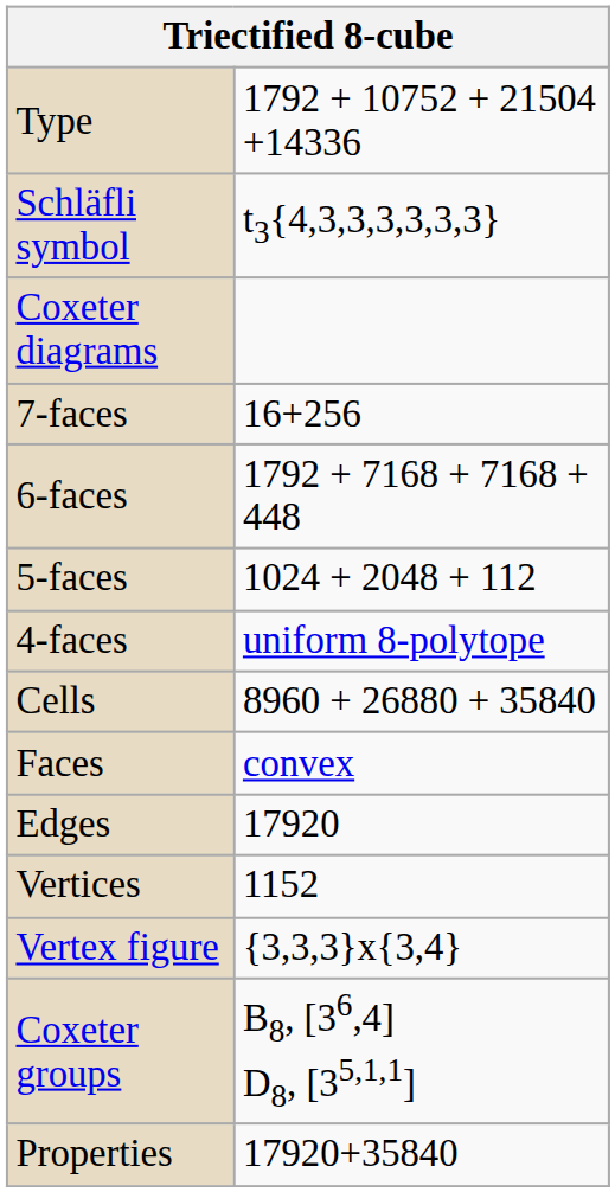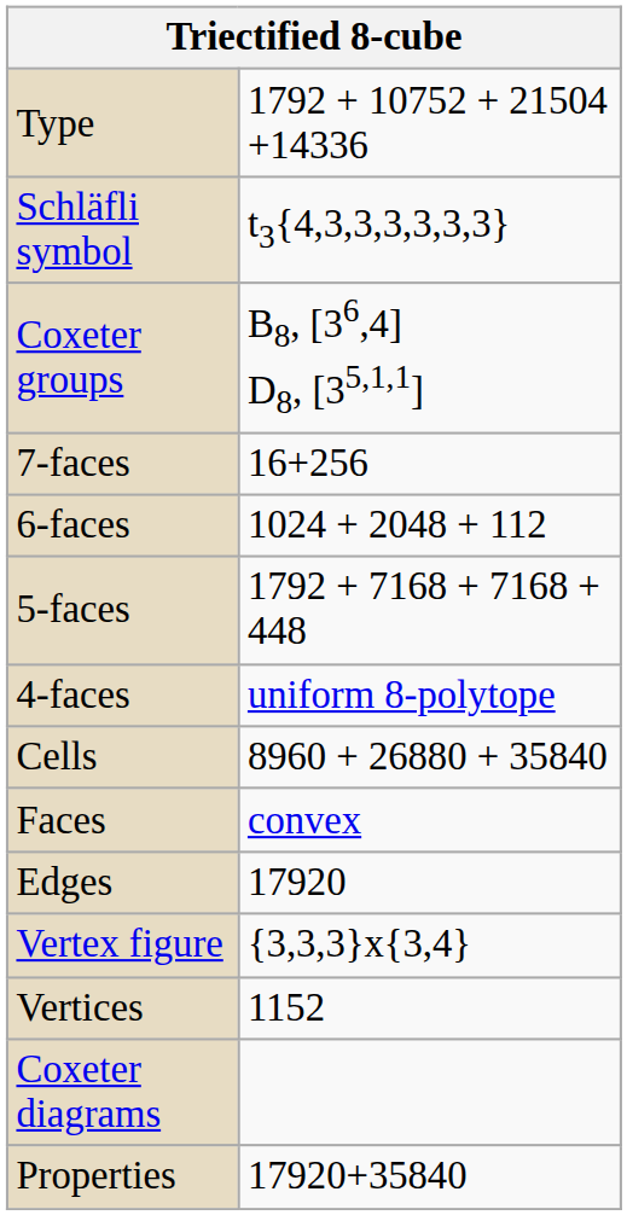 <table class="wikitable" align="right" style="margin-left:10px" width="250">
 <tr>
 <th bgcolor=#e7dcc3 colspan=2>Triectified 8-cube</th>
 </tr>
 <tr>
 <td bgcolor=#e7dcc3>Type</td>
 <td>1792 + 10752 + 21504 +14336</td>
 </tr>
 <tr>
 <td bgcolor=#e7dcc3><a href='#'>Schläfli symbol</a></td>
 <td>t<sub>3</sub>{4,3,3,3,3,3,3}</td>
 </tr>
 <tr>
-<td bgcolor=#e7dcc3><a href='#'>Coxeter diagrams</a></td>
-<td><br></td>
+<td bgcolor=#e7dcc3><a href='#'>Coxeter groups</a></td>
+<td>B<sub>8</sub>, [3<sup>6</sup>,4]<br>D<sub>8</sub>, [3<sup>5,1,1</sup>]</td>
 </tr>
 <tr>
 <td bgcolor=#e7dcc3>7-faces</td>
 <td>16+256</td>
 </tr>
 <tr>
 <td bgcolor=#e7dcc3>6-faces</td>
-<td>1792 + 7168 + 7168 + 448</td>
+<td>1024 + 2048 + 112</td>
 </tr>
 <tr>
 <td bgcolor=#e7dcc3>5-faces</td>
-<td>1024 + 2048 + 112</td>
+<td>1792 + 7168 + 7168 + 448</td>
 </tr>
 <tr>
 <td bgcolor=#e7dcc3>4-faces</td>
 <td><a href='#'>uniform 8-polytope</a></td>
 </tr>
 <tr>
 <td bgcolor=#e7dcc3>Cells</td>
 <td>8960 + 26880 + 35840</td>
 </tr>
 <tr>
 <td bgcolor=#e7dcc3>Faces</td>
 <td><a href='#'>convex</a></td>
 </tr>
 <tr>
 <td bgcolor=#e7dcc3>Edges</td>
 <td>17920</td>
 </tr>
 <tr>
+<td bgcolor=#e7dcc3><a href='#'>Vertex figure</a></td>
+<td>{3,3,3}x{3,4}</td>
+</tr>
+<tr>
 <td bgcolor=#e7dcc3>Vertices</td>
 <td>1152</td>
 </tr>
 <tr>
-<td bgcolor=#e7dcc3><a href='#'>Vertex figure</a></td>
-<td>{3,3,3}x{3,4}</td>
-</tr>
-<tr>
-<td bgcolor=#e7dcc3><a href='#'>Coxeter groups</a></td>
-<td>B<sub>8</sub>, [3<sup>6</sup>,4]<br>D<sub>8</sub>, [3<sup>5,1,1</sup>]</td>
+<td bgcolor=#e7dcc3><a href='#'>Coxeter diagrams</a></td>
+<td><br></td>
 </tr>
 <tr>
 <td bgcolor=#e7dcc3>Properties</td>
 <td>17920+35840</td>
 </tr>
 </table>
